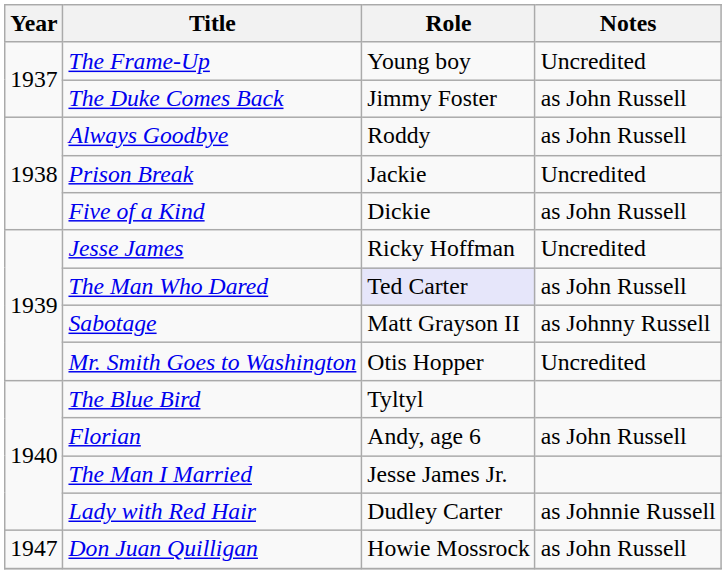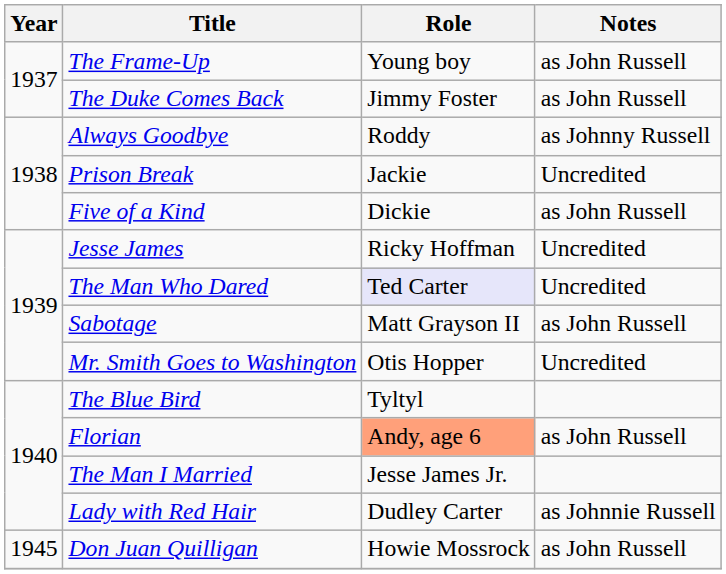 <table class="wikitable sortable">
 <tr>
 <th>Year</th>
 <th>Title</th>
 <th>Role</th>
 <th>Notes</th>
 </tr>
 <tr>
 <td rowspan="2">1937</td>
 <td><em><a href='#'>The Frame-Up</a></em></td>
 <td>Young boy</td>
-<td>Uncredited</td>
+<td>as John Russell</td>
 </tr>
 <tr>
 <td><em><a href='#'>The Duke Comes Back</a></em></td>
 <td>Jimmy Foster</td>
 <td>as John Russell</td>
 </tr>
 <tr>
 <td rowspan="3">1938</td>
 <td><em><a href='#'>Always Goodbye</a></em></td>
 <td>Roddy</td>
-<td>as John Russell</td>
+<td>as Johnny Russell</td>
 </tr>
 <tr>
 <td><em><a href='#'>Prison Break</a></em></td>
 <td>Jackie</td>
 <td>Uncredited</td>
 </tr>
 <tr>
 <td><em><a href='#'>Five of a Kind</a></em></td>
 <td>Dickie</td>
 <td>as John Russell</td>
 </tr>
 <tr>
 <td rowspan="4">1939</td>
 <td><em><a href='#'>Jesse James</a></em></td>
 <td>Ricky Hoffman</td>
 <td>Uncredited</td>
 </tr>
 <tr>
 <td><em><a href='#'>The Man Who Dared</a></em></td>
 <td style="background: lavender;">Ted Carter</td>
-<td>as John Russell</td>
+<td>Uncredited</td>
 </tr>
 <tr>
 <td><em><a href='#'>Sabotage</a></em></td>
 <td>Matt Grayson II</td>
-<td>as Johnny Russell</td>
+<td>as John Russell</td>
 </tr>
 <tr>
 <td><em><a href='#'>Mr. Smith Goes to Washington</a></em></td>
 <td>Otis Hopper</td>
 <td>Uncredited</td>
 </tr>
 <tr>
 <td rowspan="4">1940</td>
 <td><em><a href='#'>The Blue Bird</a></em></td>
 <td>Tyltyl</td>
 <td></td>
 </tr>
 <tr>
 <td><em><a href='#'>Florian</a></em></td>
-<td>Andy, age 6</td>
+<td style="background: lightsalmon;">Andy, age 6</td>
 <td>as John Russell</td>
 </tr>
 <tr>
 <td><em><a href='#'>The Man I Married</a></em></td>
 <td>Jesse James Jr.</td>
 <td></td>
 </tr>
 <tr>
 <td><em><a href='#'>Lady with Red Hair</a></em></td>
 <td>Dudley Carter</td>
 <td>as Johnnie Russell</td>
 </tr>
 <tr>
-<td>1947</td>
+<td>1945</td>
 <td><em><a href='#'>Don Juan Quilligan</a></em></td>
 <td>Howie Mossrock</td>
 <td>as John Russell</td>
 </tr>
 <tr>
 </tr>
 </table>
